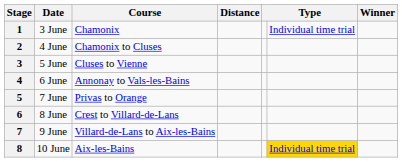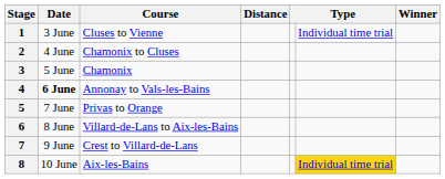 <table class="wikitable">
 <tr>
 <th>Stage</th>
 <th>Date</th>
 <th>Course</th>
 <th>Distance</th>
 <th scope="col" colspan="2">Type</th>
 <th>Winner</th>
 </tr>
 <tr>
 <th scope="row" style="text-align:center;">1</th>
 <td style="text-align:center;">3 June</td>
-<td><a href='#'>Chamonix</a></td>
+<td><a href='#'>Cluses</a> to <a href='#'>Vienne</a></td>
 <td style="text-align:center;"></td>
 <td></td>
 <td><a href='#'>Individual time trial</a></td>
 <td></td>
 </tr>
 <tr>
 <th scope="row" style="text-align:center;">2</th>
 <td style="text-align:center;">4 June</td>
 <td><a href='#'>Chamonix</a> to <a href='#'>Cluses</a></td>
 <td style="text-align:center;"></td>
 <td></td>
 <td></td>
 <td></td>
 </tr>
 <tr>
 <th scope="row" style="text-align:center;">3</th>
 <td style="text-align:center;">5 June</td>
-<td><a href='#'>Cluses</a> to <a href='#'>Vienne</a></td>
+<td><a href='#'>Chamonix</a></td>
 <td style="text-align:center;"></td>
 <td></td>
 <td></td>
 <td></td>
 </tr>
 <tr>
 <th scope="row" style="text-align:center;">4</th>
-<td style="text-align:center;">6 June</td>
+<td style="text-align:center;"><strong>6 June</strong></td>
 <td><a href='#'>Annonay</a> to <a href='#'>Vals-les-Bains</a></td>
 <td style="text-align:center;"></td>
 <td></td>
 <td></td>
 <td></td>
 </tr>
 <tr>
 <th scope="row" style="text-align:center;">5</th>
 <td style="text-align:center;">7 June</td>
 <td><a href='#'>Privas</a> to <a href='#'>Orange</a></td>
 <td style="text-align:center;"></td>
 <td></td>
 <td></td>
 <td></td>
 </tr>
 <tr>
 <th scope="row" style="text-align:center;">6</th>
 <td style="text-align:center;">8 June</td>
-<td><a href='#'>Crest</a> to <a href='#'>Villard-de-Lans</a></td>
+<td><a href='#'>Villard-de-Lans</a> to <a href='#'>Aix-les-Bains</a></td>
 <td style="text-align:center;"></td>
 <td></td>
 <td></td>
 <td></td>
 </tr>
 <tr>
 <th scope="row" style="text-align:center;">7</th>
 <td style="text-align:center;">9 June</td>
-<td><a href='#'>Villard-de-Lans</a> to <a href='#'>Aix-les-Bains</a></td>
+<td><a href='#'>Crest</a> to <a href='#'>Villard-de-Lans</a></td>
 <td style="text-align:center;"></td>
 <td></td>
 <td></td>
 <td></td>
 </tr>
 <tr>
 <th scope="row" style="text-align:center;">8</th>
 <td style="text-align:center;">10 June</td>
 <td><a href='#'>Aix-les-Bains</a></td>
 <td style="text-align:center;"></td>
 <td></td>
 <td style="background: gold;"><a href='#'>Individual time trial</a></td>
 <td></td>
 </tr>
 </table>
